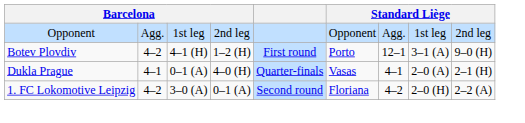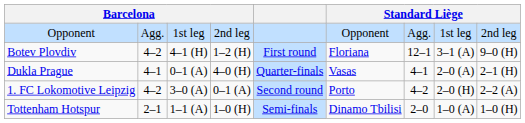 <table class="wikitable" style="text-align:center">
 <tr>
 <th colspan=4> <a href='#'>Barcelona</a></th>
 <th></th>
 <th colspan=4> <a href='#'>Standard Liège</a></th>
 </tr>
 <tr style="background:#c1e0ff">
 <td>Opponent</td>
 <td>Agg.</td>
 <td>1st leg</td>
 <td>2nd leg</td>
 <td></td>
 <td>Opponent</td>
 <td>Agg.</td>
 <td>1st leg</td>
 <td>2nd leg</td>
 </tr>
 <tr>
 <td align=left> <a href='#'>Botev Plovdiv</a></td>
 <td>4–2</td>
 <td>4–1 (H)</td>
 <td>1–2 (H)</td>
 <td style="background:#c1e0ff;"><a href='#'>First round</a></td>
-<td align=left> <a href='#'>Porto</a></td>
+<td align=left> <a href='#'>Floriana</a></td>
 <td>12–1</td>
 <td>3–1 (A)</td>
 <td>9–0 (H)</td>
 </tr>
 <tr>
 <td align=left> <a href='#'>Dukla Prague</a></td>
 <td>4–1</td>
 <td>0–1 (A)</td>
 <td>4–0 (H)</td>
 <td style="background:#c1e0ff;"><a href='#'>Quarter-finals</a></td>
 <td align=left> <a href='#'>Vasas</a></td>
 <td>4–1</td>
 <td>2–0 (A)</td>
 <td>2–1 (H)</td>
 </tr>
 <tr>
 <td align=left> <a href='#'>1. FC Lokomotive Leipzig</a></td>
 <td>4–2</td>
 <td>3–0 (A)</td>
 <td>0–1 (A)</td>
 <td style="background:#c1e0ff;"><a href='#'>Second round</a></td>
-<td align=left> <a href='#'>Floriana</a></td>
+<td align=left> <a href='#'>Porto</a></td>
 <td>4–2</td>
 <td>2–0 (H)</td>
 <td>2–2 (A)</td>
 </tr>
+<tr>
+<td align=left> <a href='#'>Tottenham Hotspur</a></td>
+<td>2–1</td>
+<td>1–1 (A)</td>
+<td>1–0 (H)</td>
+<td style="background:#c1e0ff;"><a href='#'>Semi-finals</a></td>
+<td align=left> <a href='#'>Dinamo Tbilisi</a></td>
+<td>2–0</td>
+<td>1–0 (A)</td>
+<td>1–0 (H)</td>
+</tr>
 </table>
